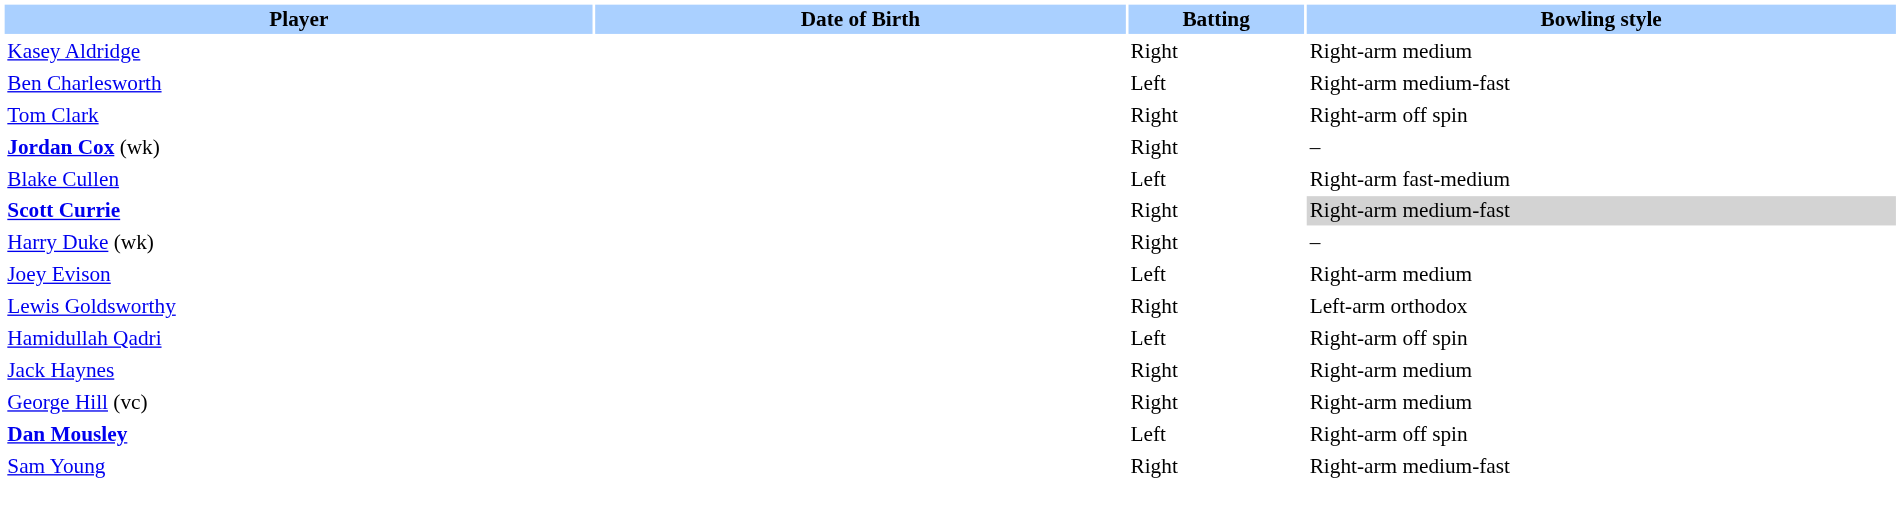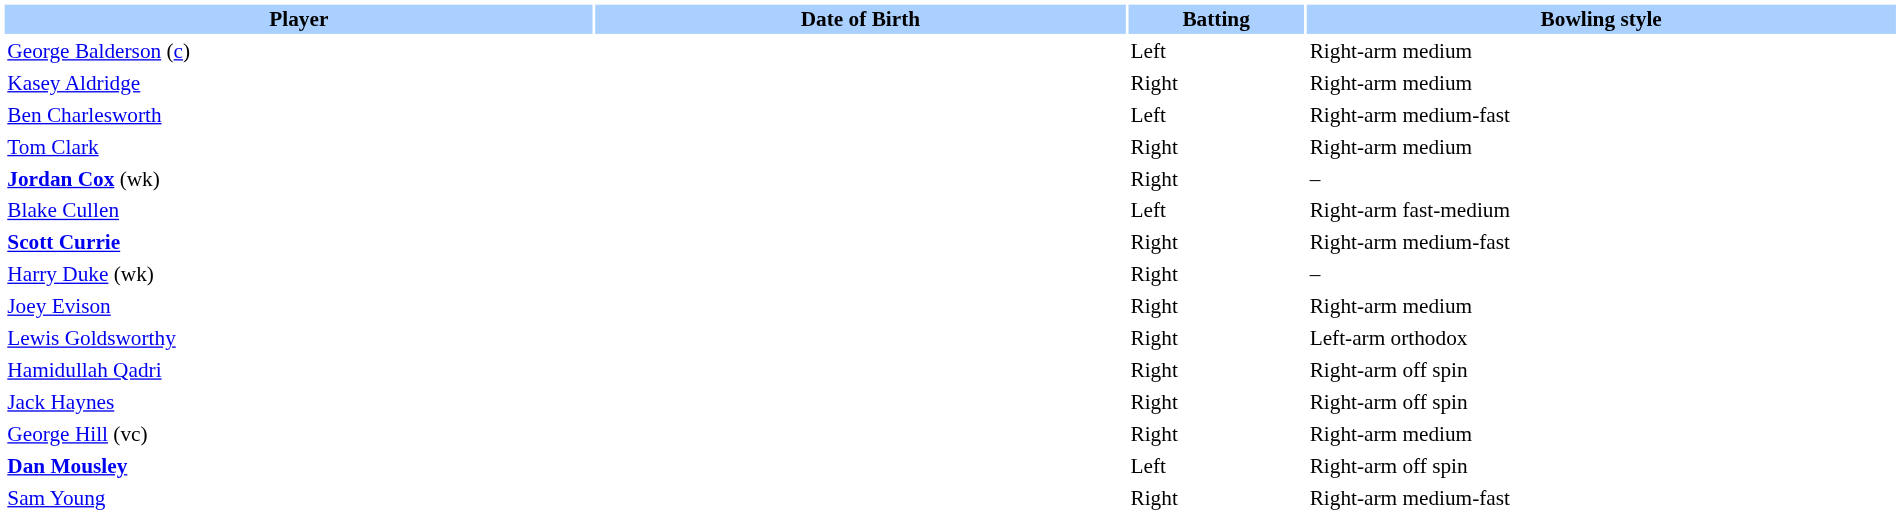 <table border="0" cellspacing="2" cellpadding="2" style="width:90%;">
 <tr style="background:#aad0ff;">
 <th width=20%>Player</th>
 <th width=18%>Date of Birth</th>
 <th width=6%>Batting</th>
 <th width=20%>Bowling style</th>
+</tr>
+<tr>
+<td><a href='#'>George Balderson</a> (<a href='#'>c</a>)</td>
+<td></td>
+<td>Left</td>
+<td>Right-arm medium</td>
 </tr>
 <tr>
 <td><a href='#'>Kasey Aldridge</a></td>
 <td></td>
 <td>Right</td>
 <td>Right-arm medium</td>
 </tr>
 <tr>
 <td><a href='#'>Ben Charlesworth</a></td>
 <td></td>
 <td>Left</td>
 <td>Right-arm medium-fast</td>
 </tr>
 <tr>
 <td><a href='#'>Tom Clark</a></td>
 <td></td>
 <td>Right</td>
-<td>Right-arm off spin</td>
+<td>Right-arm medium</td>
 </tr>
 <tr>
 <td><strong><a href='#'>Jordan Cox</a></strong> (wk)</td>
 <td></td>
 <td>Right</td>
 <td>–</td>
 </tr>
 <tr>
 <td><a href='#'>Blake Cullen</a></td>
 <td></td>
 <td>Left</td>
 <td>Right-arm fast-medium</td>
 </tr>
 <tr>
 <td><strong><a href='#'>Scott Currie</a></strong></td>
 <td></td>
 <td>Right</td>
-<td style="background: lightgrey;">Right-arm medium-fast</td>
+<td>Right-arm medium-fast</td>
 </tr>
 <tr>
 <td><a href='#'>Harry Duke</a> (wk)</td>
 <td></td>
 <td>Right</td>
 <td>–</td>
 </tr>
 <tr>
 <td><a href='#'>Joey Evison</a></td>
 <td></td>
-<td>Left</td>
+<td>Right</td>
 <td>Right-arm medium</td>
 </tr>
 <tr>
 <td><a href='#'>Lewis Goldsworthy</a></td>
 <td></td>
 <td>Right</td>
 <td>Left-arm orthodox</td>
 </tr>
 <tr>
 <td><a href='#'>Hamidullah Qadri</a></td>
 <td></td>
-<td>Left</td>
+<td>Right</td>
 <td>Right-arm off spin</td>
 </tr>
 <tr>
 <td><a href='#'>Jack Haynes</a></td>
 <td></td>
 <td>Right</td>
-<td>Right-arm medium</td>
+<td>Right-arm off spin</td>
 </tr>
 <tr>
 <td><a href='#'>George Hill</a> (vc)</td>
 <td></td>
 <td>Right</td>
 <td>Right-arm medium</td>
 </tr>
 <tr>
 <td><strong><a href='#'>Dan Mousley</a></strong></td>
 <td></td>
 <td>Left</td>
 <td>Right-arm off spin</td>
 </tr>
 <tr>
 <td><a href='#'>Sam Young</a></td>
 <td></td>
 <td>Right</td>
 <td>Right-arm medium-fast</td>
 </tr>
 </table>
